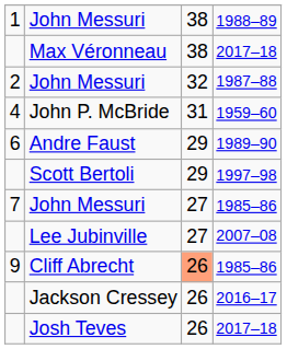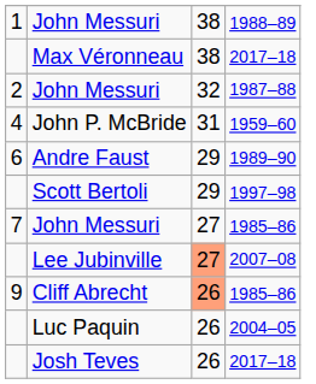 <table class="wikitable">
 <tr>
 </tr>
 <tr>
 <td>1</td>
 <td><a href='#'>John Messuri</a></td>
 <td>38</td>
 <td style="font-size:80%;"><a href='#'>1988–89</a></td>
 </tr>
 <tr>
 <td></td>
 <td><a href='#'>Max Véronneau</a></td>
 <td>38</td>
 <td style="font-size:80%;"><a href='#'>2017–18</a></td>
 </tr>
 <tr>
 <td>2</td>
 <td><a href='#'>John Messuri</a></td>
 <td>32</td>
 <td style="font-size:80%;"><a href='#'>1987–88</a></td>
 </tr>
 <tr>
 <td>4</td>
 <td>John P. McBride</td>
 <td>31</td>
 <td style="font-size:80%;"><a href='#'>1959–60</a></td>
 </tr>
 <tr>
 <td>6</td>
 <td><a href='#'>Andre Faust</a></td>
 <td>29</td>
 <td style="font-size:80%;"><a href='#'>1989–90</a></td>
 </tr>
 <tr>
 <td></td>
 <td><a href='#'>Scott Bertoli</a></td>
 <td>29</td>
 <td style="font-size:80%;"><a href='#'>1997–98</a></td>
 </tr>
 <tr>
 <td>7</td>
 <td><a href='#'>John Messuri</a></td>
 <td>27</td>
 <td style="font-size:80%;"><a href='#'>1985–86</a></td>
 </tr>
 <tr>
 <td></td>
 <td><a href='#'>Lee Jubinville</a></td>
-<td>27</td>
+<td style="background: lightsalmon;">27</td>
 <td style="font-size:80%;"><a href='#'>2007–08</a></td>
 </tr>
 <tr>
 <td>9</td>
 <td><a href='#'>Cliff Abrecht</a></td>
 <td style="background: lightsalmon;">26</td>
 <td style="font-size:80%;"><a href='#'>1985–86</a></td>
 </tr>
 <tr>
 <td></td>
-<td>Jackson Cressey</td>
+<td>Luc Paquin</td>
 <td>26</td>
-<td style="font-size:80%;"><a href='#'>2016–17</a></td>
+<td style="font-size:80%;"><a href='#'>2004–05</a></td>
 </tr>
 <tr>
 <td></td>
 <td><a href='#'>Josh Teves</a></td>
 <td>26</td>
 <td style="font-size:80%;"><a href='#'>2017–18</a></td>
 </tr>
 </table>
